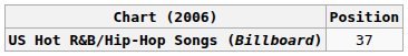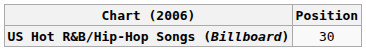 <table class="wikitable plainrowheaders" style="text-align:center">
 <tr>
 <th scope="col">Chart (2006)</th>
 <th scope="col">Position</th>
 </tr>
 <tr>
 <th scope="row">US Hot R&B/Hip-Hop Songs (<em>Billboard</em>)</th>
-<td>37</td>
+<td>30</td>
 </tr>
 </table>
